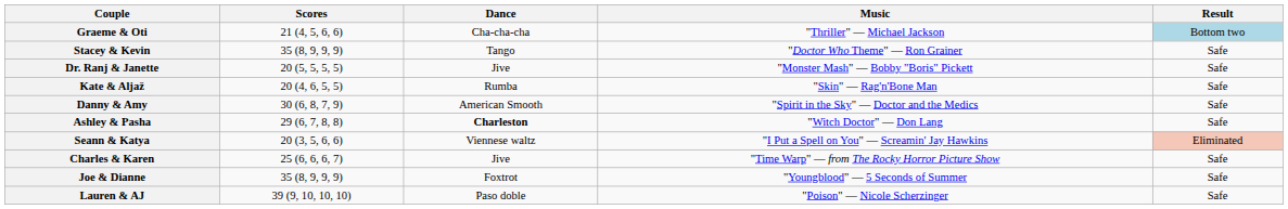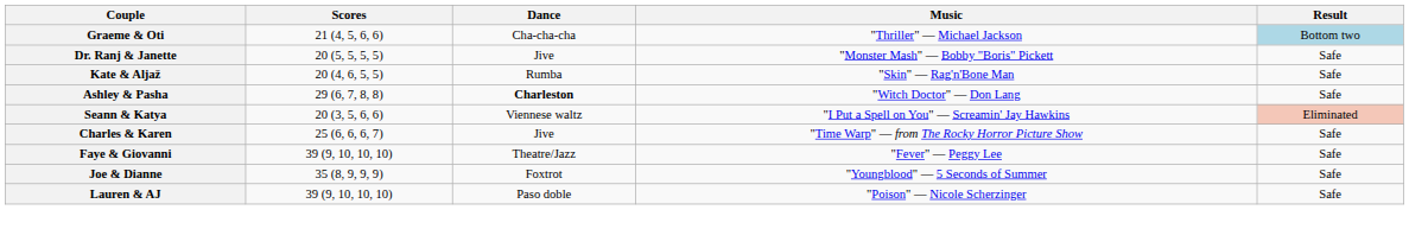 <table class="wikitable sortable" style="text-align:center; width:90%">
 <tr>
 <th scope="col">Couple</th>
 <th scope="col">Scores</th>
 <th scope="col" class="unsortable">Dance</th>
 <th scope="col" class="unsortable">Music</th>
 <th scope="col" class="unsortable">Result</th>
 </tr>
 <tr>
 <th scope="row">Graeme & Oti</th>
 <td>21 (4, 5, 6, 6)</td>
 <td>Cha-cha-cha</td>
 <td>"<a href='#'>Thriller</a>" — <a href='#'>Michael Jackson</a></td>
 <td bgcolor="lightblue">Bottom two</td>
 </tr>
 <tr>
-<th scope="row">Stacey & Kevin</th>
-<td>35 (8, 9, 9, 9)</td>
-<td>Tango</td>
-<td>"<a href='#'><em>Doctor Who</em> Theme</a>" — <a href='#'>Ron Grainer</a></td>
-<td>Safe</td>
-</tr>
-<tr>
 <th scope="row">Dr. Ranj & Janette</th>
 <td>20 (5, 5, 5, 5)</td>
 <td>Jive</td>
 <td>"<a href='#'>Monster Mash</a>" — <a href='#'>Bobby "Boris" Pickett</a></td>
 <td>Safe</td>
 </tr>
 <tr>
 <th scope="row">Kate & Aljaž</th>
 <td>20 (4, 6, 5, 5)</td>
 <td>Rumba</td>
 <td>"<a href='#'>Skin</a>" — <a href='#'>Rag'n'Bone Man</a></td>
-<td>Safe</td>
-</tr>
-<tr>
-<th scope="row">Danny & Amy</th>
-<td>30 (6, 8, 7, 9)</td>
-<td>American Smooth</td>
-<td>"<a href='#'>Spirit in the Sky</a>" — <a href='#'>Doctor and the Medics</a></td>
 <td>Safe</td>
 </tr>
 <tr>
 <th scope="row">Ashley & Pasha</th>
 <td>29 (6, 7, 8, 8)</td>
 <td><strong>Charleston</strong></td>
 <td>"<a href='#'>Witch Doctor</a>" — <a href='#'>Don Lang</a></td>
 <td>Safe</td>
 </tr>
 <tr>
 <th scope="row">Seann & Katya</th>
 <td>20 (3, 5, 6, 6)</td>
 <td>Viennese waltz</td>
 <td>"<a href='#'>I Put a Spell on You</a>" — <a href='#'>Screamin' Jay Hawkins</a></td>
 <td bgcolor="f4c7b8">Eliminated</td>
 </tr>
 <tr>
 <th scope="row">Charles & Karen</th>
 <td>25 (6, 6, 6, 7)</td>
 <td>Jive</td>
 <td>"<a href='#'>Time Warp</a>" — <em>from <a href='#'>The Rocky Horror Picture Show</a></em></td>
 <td>Safe</td>
 </tr>
 <tr>
+<th scope="row">Faye & Giovanni</th>
+<td>39 (9, 10, 10, 10)</td>
+<td>Theatre/Jazz</td>
+<td>"<a href='#'>Fever</a>" — <a href='#'>Peggy Lee</a></td>
+<td>Safe</td>
+</tr>
+<tr>
 <th scope="row">Joe & Dianne</th>
 <td>35 (8, 9, 9, 9)</td>
 <td>Foxtrot</td>
 <td>"<a href='#'>Youngblood</a>" — <a href='#'>5 Seconds of Summer</a></td>
 <td>Safe</td>
 </tr>
 <tr>
 <th scope="row">Lauren & AJ</th>
 <td>39 (9, 10, 10, 10)</td>
 <td>Paso doble</td>
 <td>"<a href='#'>Poison</a>" — <a href='#'>Nicole Scherzinger</a></td>
 <td>Safe</td>
 </tr>
 </table>
